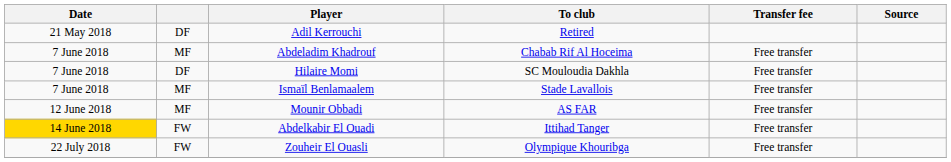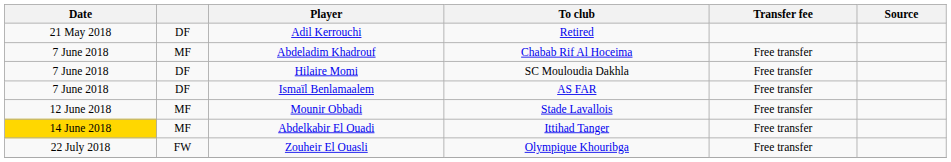 <table class="wikitable sortable" style="width:70%; text-align:center; font-size:85%; text-align:centre;">
 <tr>
 <th>Date</th>
 <th></th>
 <th>Player</th>
 <th>To club</th>
 <th>Transfer fee</th>
 <th>Source</th>
 </tr>
 <tr>
 <td>21 May 2018</td>
 <td>DF</td>
 <td> <a href='#'>Adil Kerrouchi</a></td>
 <td><a href='#'>Retired</a></td>
 <td></td>
 <td></td>
 </tr>
 <tr>
 <td>7 June 2018</td>
 <td>MF</td>
 <td> <a href='#'>Abdeladim Khadrouf</a></td>
 <td><a href='#'>Chabab Rif Al Hoceima</a></td>
 <td>Free transfer</td>
 <td></td>
 </tr>
 <tr>
 <td>7 June 2018</td>
 <td>DF</td>
 <td> <a href='#'>Hilaire Momi</a></td>
 <td>SC Mouloudia Dakhla</td>
 <td>Free transfer</td>
 <td></td>
 </tr>
 <tr>
 <td>7 June 2018</td>
-<td>MF</td>
+<td>DF</td>
 <td> <a href='#'>Ismaïl Benlamaalem</a></td>
-<td> <a href='#'>Stade Lavallois</a></td>
+<td><a href='#'>AS FAR</a></td>
 <td>Free transfer</td>
 <td></td>
 </tr>
 <tr>
 <td>12 June 2018</td>
 <td>MF</td>
 <td> <a href='#'>Mounir Obbadi</a></td>
-<td><a href='#'>AS FAR</a></td>
+<td> <a href='#'>Stade Lavallois</a></td>
 <td>Free transfer</td>
 <td></td>
 </tr>
 <tr>
 <td style="background: gold;">14 June 2018</td>
-<td>FW</td>
+<td>MF</td>
 <td> <a href='#'>Abdelkabir El Ouadi</a></td>
 <td><a href='#'>Ittihad Tanger</a></td>
 <td>Free transfer</td>
 <td></td>
 </tr>
 <tr>
 <td>22 July 2018</td>
 <td>FW</td>
 <td> <a href='#'>Zouheir El Ouasli</a></td>
 <td><a href='#'>Olympique Khouribga</a></td>
 <td>Free transfer</td>
 <td></td>
 </tr>
 <tr>
 </tr>
 </table>
